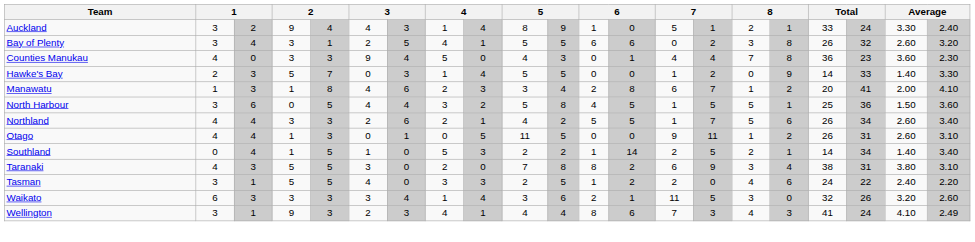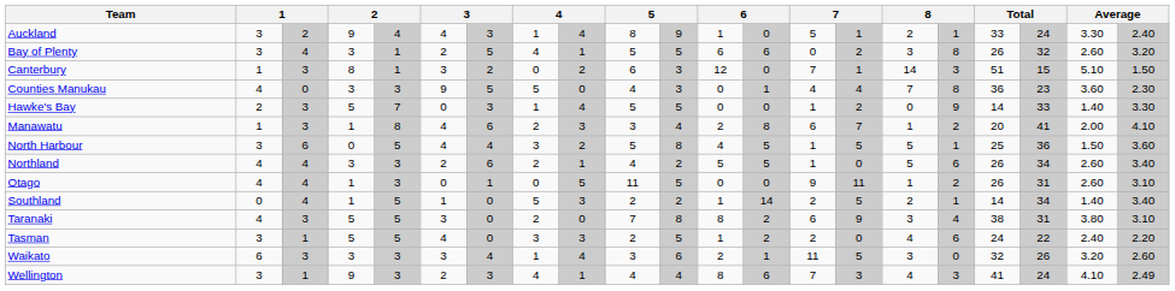 <table class="wikitable" style="text-align:center;width:100%">
 <tr>
 <th style="width:10%">Team</th>
 <th style="width:4%" colspan=2>1</th>
 <th style="width:4%" colspan=2>2</th>
 <th style="width:4%" colspan=2>3</th>
 <th style="width:4%" colspan=2>4</th>
 <th style="width:4%" colspan=2>5</th>
 <th style="width:4%" colspan=2>6</th>
 <th style="width:4%" colspan=2>7</th>
 <th style="width:4%" colspan=2>8</th>
 <th style="width:4%" colspan=2>Total</th>
 <th style="width:4%" colspan=2>Average</th>
 </tr>
 <tr>
 <td style="text-align:left"><a href='#'>Auckland</a></td>
 <td>3</td>
 <td style="background:#ccc">2</td>
 <td>9</td>
 <td style="background:#ccc">4</td>
 <td>4</td>
 <td style="background:#ccc">3</td>
 <td>1</td>
 <td style="background:#ccc">4</td>
 <td>8</td>
 <td style="background:#ccc">9</td>
 <td>1</td>
 <td style="background:#ccc">0</td>
 <td>5</td>
 <td style="background:#ccc">1</td>
 <td>2</td>
 <td style="background:#ccc">1</td>
 <td>33</td>
 <td style="background:#ccc">24</td>
 <td>3.30</td>
 <td style="background:#ccc">2.40</td>
 </tr>
 <tr>
 <td style="text-align:left"><a href='#'>Bay of Plenty</a></td>
 <td>3</td>
 <td style="background:#ccc">4</td>
 <td>3</td>
 <td style="background:#ccc">1</td>
 <td>2</td>
 <td style="background:#ccc">5</td>
 <td>4</td>
 <td style="background:#ccc">1</td>
 <td>5</td>
 <td style="background:#ccc">5</td>
 <td>6</td>
 <td style="background:#ccc">6</td>
 <td>0</td>
 <td style="background:#ccc">2</td>
 <td>3</td>
 <td style="background:#ccc">8</td>
 <td>26</td>
 <td style="background:#ccc">32</td>
 <td>2.60</td>
 <td style="background:#ccc">3.20</td>
 </tr>
 <tr>
+<td style="text-align:left"><a href='#'>Canterbury</a></td>
+<td>1</td>
+<td style="background:#ccc">3</td>
+<td>8</td>
+<td style="background:#ccc">1</td>
+<td>3</td>
+<td style="background:#ccc">2</td>
+<td>0</td>
+<td style="background:#ccc">2</td>
+<td>6</td>
+<td style="background:#ccc">3</td>
+<td>12</td>
+<td style="background:#ccc">0</td>
+<td>7</td>
+<td style="background:#ccc">1</td>
+<td>14</td>
+<td style="background:#ccc">3</td>
+<td>51</td>
+<td style="background:#ccc">15</td>
+<td>5.10</td>
+<td style="background:#ccc">1.50</td>
+</tr>
+<tr>
 <td style="text-align:left"><a href='#'>Counties Manukau</a></td>
 <td>4</td>
 <td style="background:#ccc">0</td>
 <td>3</td>
 <td style="background:#ccc">3</td>
 <td>9</td>
-<td style="background:#ccc">4</td>
+<td style="background:#ccc">5</td>
 <td>5</td>
 <td style="background:#ccc">0</td>
 <td>4</td>
 <td style="background:#ccc">3</td>
 <td>0</td>
 <td style="background:#ccc">1</td>
 <td>4</td>
 <td style="background:#ccc">4</td>
 <td>7</td>
 <td style="background:#ccc">8</td>
 <td>36</td>
 <td style="background:#ccc">23</td>
 <td>3.60</td>
 <td style="background:#ccc">2.30</td>
 </tr>
 <tr>
 <td style="text-align:left"><a href='#'>Hawke's Bay</a></td>
 <td>2</td>
 <td style="background:#ccc">3</td>
 <td>5</td>
 <td style="background:#ccc">7</td>
 <td>0</td>
 <td style="background:#ccc">3</td>
 <td>1</td>
 <td style="background:#ccc">4</td>
 <td>5</td>
 <td style="background:#ccc">5</td>
 <td>0</td>
 <td style="background:#ccc">0</td>
 <td>1</td>
 <td style="background:#ccc">2</td>
 <td>0</td>
 <td style="background:#ccc">9</td>
 <td>14</td>
 <td style="background:#ccc">33</td>
 <td>1.40</td>
 <td style="background:#ccc">3.30</td>
 </tr>
 <tr>
 <td style="text-align:left"><a href='#'>Manawatu</a></td>
 <td>1</td>
 <td style="background:#ccc">3</td>
 <td>1</td>
 <td style="background:#ccc">8</td>
 <td>4</td>
 <td style="background:#ccc">6</td>
 <td>2</td>
 <td style="background:#ccc">3</td>
 <td>3</td>
 <td style="background:#ccc">4</td>
 <td>2</td>
 <td style="background:#ccc">8</td>
 <td>6</td>
 <td style="background:#ccc">7</td>
 <td>1</td>
 <td style="background:#ccc">2</td>
 <td>20</td>
 <td style="background:#ccc">41</td>
 <td>2.00</td>
 <td style="background:#ccc">4.10</td>
 </tr>
 <tr>
 <td style="text-align:left"><a href='#'>North Harbour</a></td>
 <td>3</td>
 <td style="background:#ccc">6</td>
 <td>0</td>
 <td style="background:#ccc">5</td>
 <td>4</td>
 <td style="background:#ccc">4</td>
 <td>3</td>
 <td style="background:#ccc">2</td>
 <td>5</td>
 <td style="background:#ccc">8</td>
 <td>4</td>
 <td style="background:#ccc">5</td>
 <td>1</td>
 <td style="background:#ccc">5</td>
 <td>5</td>
 <td style="background:#ccc">1</td>
 <td>25</td>
 <td style="background:#ccc">36</td>
 <td>1.50</td>
 <td style="background:#ccc">3.60</td>
 </tr>
 <tr>
 <td style="text-align:left"><a href='#'>Northland</a></td>
 <td>4</td>
 <td style="background:#ccc">4</td>
 <td>3</td>
 <td style="background:#ccc">3</td>
 <td>2</td>
 <td style="background:#ccc">6</td>
 <td>2</td>
 <td style="background:#ccc">1</td>
 <td>4</td>
 <td style="background:#ccc">2</td>
 <td>5</td>
 <td style="background:#ccc">5</td>
 <td>1</td>
-<td style="background:#ccc">7</td>
+<td style="background:#ccc">0</td>
 <td>5</td>
 <td style="background:#ccc">6</td>
 <td>26</td>
 <td style="background:#ccc">34</td>
 <td>2.60</td>
 <td style="background:#ccc">3.40</td>
 </tr>
 <tr>
 <td style="text-align:left"><a href='#'>Otago</a></td>
 <td>4</td>
 <td style="background:#ccc">4</td>
 <td>1</td>
 <td style="background:#ccc">3</td>
 <td>0</td>
 <td style="background:#ccc">1</td>
 <td>0</td>
 <td style="background:#ccc">5</td>
 <td>11</td>
 <td style="background:#ccc">5</td>
 <td>0</td>
 <td style="background:#ccc">0</td>
 <td>9</td>
 <td style="background:#ccc">11</td>
 <td>1</td>
 <td style="background:#ccc">2</td>
 <td>26</td>
 <td style="background:#ccc">31</td>
 <td>2.60</td>
 <td style="background:#ccc">3.10</td>
 </tr>
 <tr>
 <td style="text-align:left"><a href='#'>Southland</a></td>
 <td>0</td>
 <td style="background:#ccc">4</td>
 <td>1</td>
 <td style="background:#ccc">5</td>
 <td>1</td>
 <td style="background:#ccc">0</td>
 <td>5</td>
 <td style="background:#ccc">3</td>
 <td>2</td>
 <td style="background:#ccc">2</td>
 <td>1</td>
 <td style="background:#ccc">14</td>
 <td>2</td>
 <td style="background:#ccc">5</td>
 <td>2</td>
 <td style="background:#ccc">1</td>
 <td>14</td>
 <td style="background:#ccc">34</td>
 <td>1.40</td>
 <td style="background:#ccc">3.40</td>
 </tr>
 <tr>
 <td style="text-align:left"><a href='#'>Taranaki</a></td>
 <td>4</td>
 <td style="background:#ccc">3</td>
 <td>5</td>
 <td style="background:#ccc">5</td>
 <td>3</td>
 <td style="background:#ccc">0</td>
 <td>2</td>
 <td style="background:#ccc">0</td>
 <td>7</td>
 <td style="background:#ccc">8</td>
 <td>8</td>
 <td style="background:#ccc">2</td>
 <td>6</td>
 <td style="background:#ccc">9</td>
 <td>3</td>
 <td style="background:#ccc">4</td>
 <td>38</td>
 <td style="background:#ccc">31</td>
 <td>3.80</td>
 <td style="background:#ccc">3.10</td>
 </tr>
 <tr>
 <td style="text-align:left"><a href='#'>Tasman</a></td>
 <td>3</td>
 <td style="background:#ccc">1</td>
 <td>5</td>
 <td style="background:#ccc">5</td>
 <td>4</td>
 <td style="background:#ccc">0</td>
 <td>3</td>
 <td style="background:#ccc">3</td>
 <td>2</td>
 <td style="background:#ccc">5</td>
 <td>1</td>
 <td style="background:#ccc">2</td>
 <td>2</td>
 <td style="background:#ccc">0</td>
 <td>4</td>
 <td style="background:#ccc">6</td>
 <td>24</td>
 <td style="background:#ccc">22</td>
 <td>2.40</td>
 <td style="background:#ccc">2.20</td>
 </tr>
 <tr>
 <td style="text-align:left"><a href='#'>Waikato</a></td>
 <td>6</td>
 <td style="background:#ccc">3</td>
 <td>3</td>
 <td style="background:#ccc">3</td>
 <td>3</td>
 <td style="background:#ccc">4</td>
 <td>1</td>
 <td style="background:#ccc">4</td>
 <td>3</td>
 <td style="background:#ccc">6</td>
 <td>2</td>
 <td style="background:#ccc">1</td>
 <td>11</td>
 <td style="background:#ccc">5</td>
 <td>3</td>
 <td style="background:#ccc">0</td>
 <td>32</td>
 <td style="background:#ccc">26</td>
 <td>3.20</td>
 <td style="background:#ccc">2.60</td>
 </tr>
 <tr>
 <td style="text-align:left"><a href='#'>Wellington</a></td>
 <td>3</td>
 <td style="background:#ccc">1</td>
 <td>9</td>
 <td style="background:#ccc">3</td>
 <td>2</td>
 <td style="background:#ccc">3</td>
 <td>4</td>
 <td style="background:#ccc">1</td>
 <td>4</td>
 <td style="background:#ccc">4</td>
 <td>8</td>
 <td style="background:#ccc">6</td>
 <td>7</td>
 <td style="background:#ccc">3</td>
 <td>4</td>
 <td style="background:#ccc">3</td>
 <td>41</td>
 <td style="background:#ccc">24</td>
 <td>4.10</td>
 <td style="background:#ccc">2.49</td>
 </tr>
 </table>
